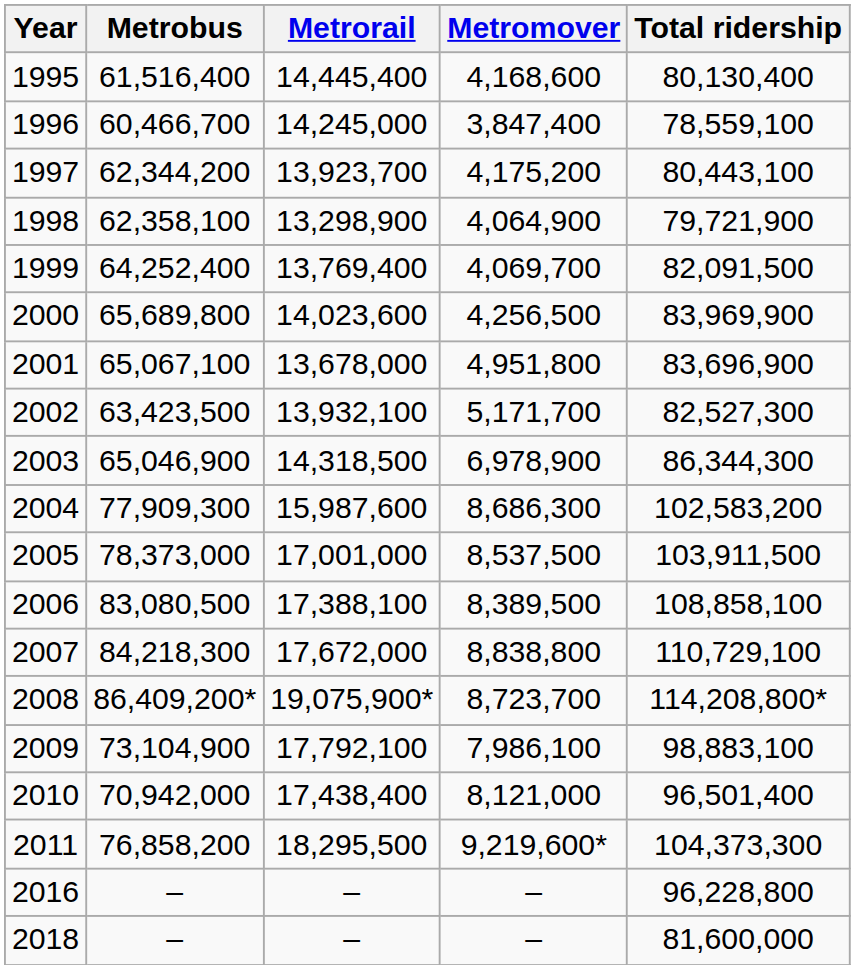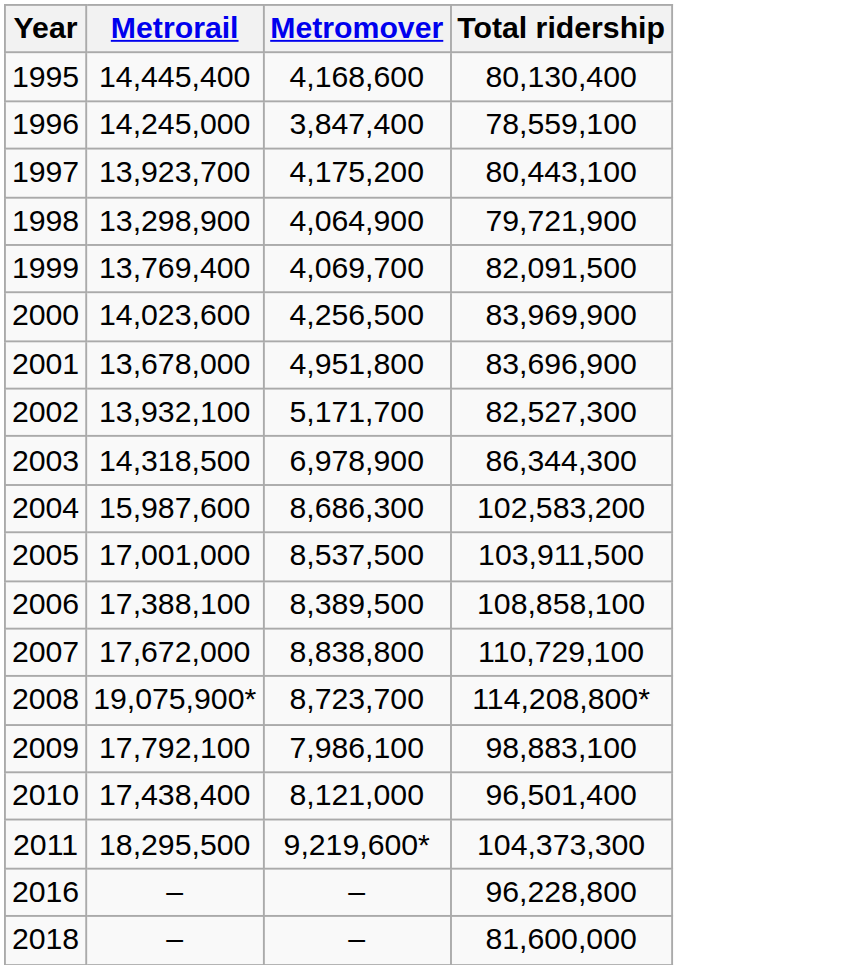 <table class="wikitable sortable" style="text-align:center;">
 <tr>
 <th>Year</th>
-<th>Metrobus</th>
 <th><a href='#'>Metrorail</a></th>
 <th><a href='#'>Metromover</a></th>
 <th>Total ridership</th>
 </tr>
 <tr>
 <td>1995</td>
-<td>61,516,400</td>
 <td>14,445,400</td>
 <td>4,168,600</td>
 <td>80,130,400</td>
 </tr>
 <tr>
 <td>1996</td>
-<td>60,466,700</td>
 <td>14,245,000</td>
 <td>3,847,400</td>
 <td>78,559,100</td>
 </tr>
 <tr>
 <td>1997</td>
-<td>62,344,200</td>
 <td>13,923,700</td>
 <td>4,175,200</td>
 <td>80,443,100</td>
 </tr>
 <tr>
 <td>1998</td>
-<td>62,358,100</td>
 <td>13,298,900</td>
 <td>4,064,900</td>
 <td>79,721,900</td>
 </tr>
 <tr>
 <td>1999</td>
-<td>64,252,400</td>
 <td>13,769,400</td>
 <td>4,069,700</td>
 <td>82,091,500</td>
 </tr>
 <tr>
 <td>2000</td>
-<td>65,689,800</td>
 <td>14,023,600</td>
 <td>4,256,500</td>
 <td>83,969,900</td>
 </tr>
 <tr>
 <td>2001</td>
-<td>65,067,100</td>
 <td>13,678,000</td>
 <td>4,951,800</td>
 <td>83,696,900</td>
 </tr>
 <tr>
 <td>2002</td>
-<td>63,423,500</td>
 <td>13,932,100</td>
 <td>5,171,700</td>
 <td>82,527,300</td>
 </tr>
 <tr>
 <td>2003</td>
-<td>65,046,900</td>
 <td>14,318,500</td>
 <td>6,978,900</td>
 <td>86,344,300</td>
 </tr>
 <tr>
 <td>2004</td>
-<td>77,909,300</td>
 <td>15,987,600</td>
 <td>8,686,300</td>
 <td>102,583,200</td>
 </tr>
 <tr>
 <td>2005</td>
-<td>78,373,000</td>
 <td>17,001,000</td>
 <td>8,537,500</td>
 <td>103,911,500</td>
 </tr>
 <tr>
 <td>2006</td>
-<td>83,080,500</td>
 <td>17,388,100</td>
 <td>8,389,500</td>
 <td>108,858,100</td>
 </tr>
 <tr>
 <td>2007</td>
-<td>84,218,300</td>
 <td>17,672,000</td>
 <td>8,838,800</td>
 <td>110,729,100</td>
 </tr>
 <tr>
 <td>2008</td>
-<td>86,409,200*</td>
 <td>19,075,900*</td>
 <td>8,723,700</td>
 <td>114,208,800*</td>
 </tr>
 <tr>
 <td>2009</td>
-<td>73,104,900</td>
 <td>17,792,100</td>
 <td>7,986,100</td>
 <td>98,883,100</td>
 </tr>
 <tr>
 <td>2010</td>
-<td>70,942,000</td>
 <td>17,438,400</td>
 <td>8,121,000</td>
 <td>96,501,400</td>
 </tr>
 <tr>
 <td>2011</td>
-<td>76,858,200</td>
 <td>18,295,500</td>
 <td>9,219,600*</td>
 <td>104,373,300</td>
 </tr>
 <tr>
 <td>2016</td>
 <td>–</td>
 <td>–</td>
-<td>–</td>
 <td>96,228,800</td>
 </tr>
 <tr>
 <td>2018</td>
 <td>–</td>
 <td>–</td>
-<td>–</td>
 <td>81,600,000</td>
 </tr>
 </table>
